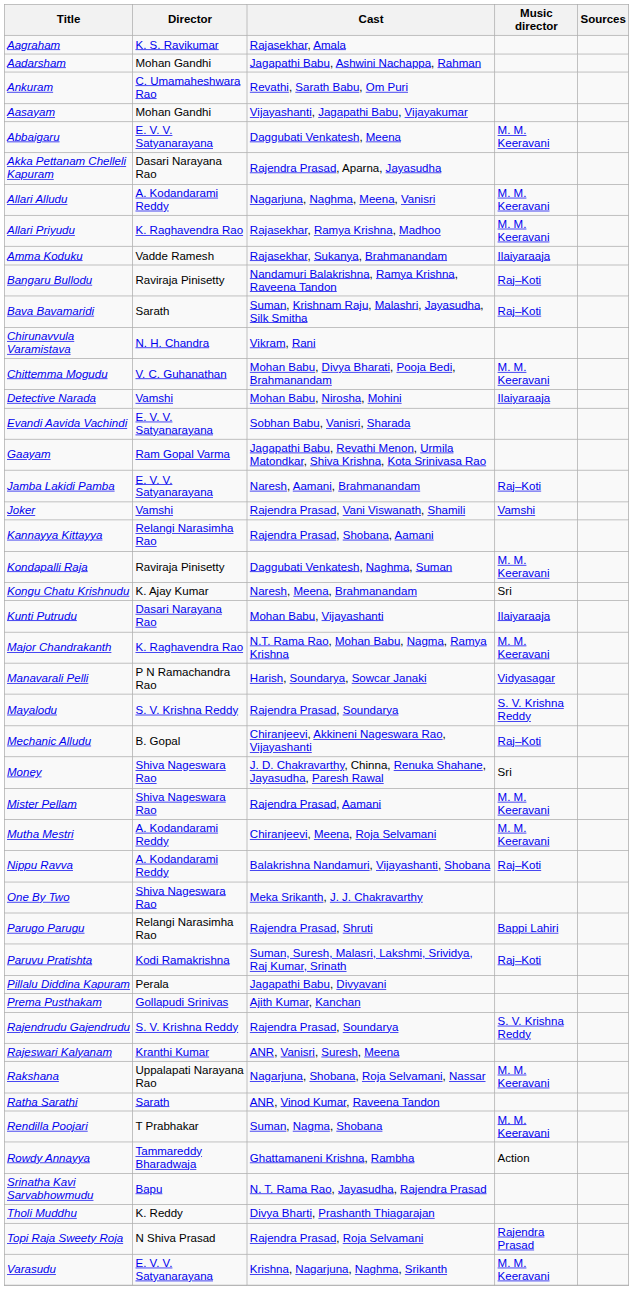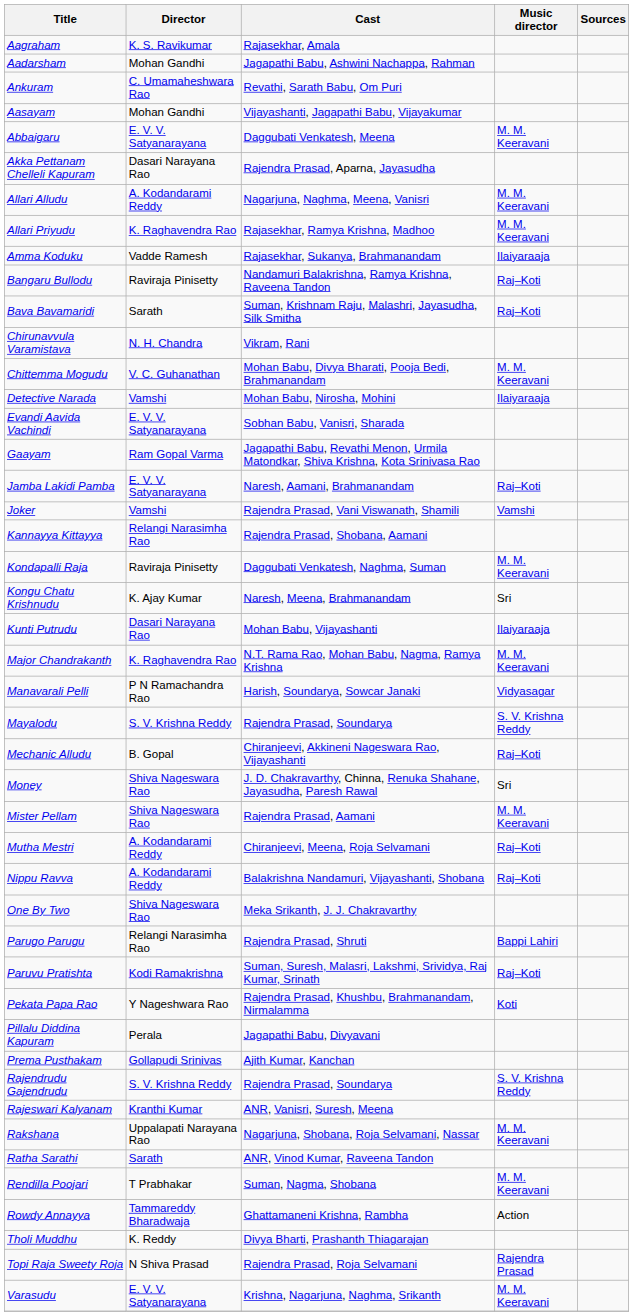 <table class="wikitable">
 <tr>
 <th>Title</th>
 <th>Director</th>
 <th>Cast</th>
 <th>Music director</th>
 <th>Sources</th>
 </tr>
 <tr>
 <td><em><a href='#'>Aagraham</a></em></td>
 <td><a href='#'>K. S. Ravikumar</a></td>
 <td><a href='#'>Rajasekhar</a>, <a href='#'>Amala</a></td>
 <td></td>
 <td></td>
 </tr>
 <tr>
 <td><em><a href='#'>Aadarsham</a></em></td>
 <td>Mohan Gandhi</td>
 <td><a href='#'>Jagapathi Babu</a>, <a href='#'>Ashwini Nachappa</a>, <a href='#'>Rahman</a></td>
 <td></td>
 <td></td>
 </tr>
 <tr>
 <td><em><a href='#'>Ankuram</a></em></td>
 <td><a href='#'>C. Umamaheshwara Rao</a></td>
 <td><a href='#'>Revathi</a>, <a href='#'>Sarath Babu</a>, <a href='#'>Om Puri</a></td>
 <td></td>
 <td></td>
 </tr>
 <tr>
 <td><em><a href='#'>Aasayam</a></em></td>
 <td>Mohan Gandhi</td>
 <td><a href='#'>Vijayashanti</a>, <a href='#'>Jagapathi Babu</a>, <a href='#'>Vijayakumar</a></td>
 <td></td>
 <td></td>
 </tr>
 <tr>
 <td><em><a href='#'>Abbaigaru</a></em></td>
 <td><a href='#'>E. V. V. Satyanarayana</a></td>
 <td><a href='#'>Daggubati Venkatesh</a>, <a href='#'>Meena</a></td>
 <td><a href='#'>M. M. Keeravani</a></td>
 <td></td>
 </tr>
 <tr>
 <td><em><a href='#'>Akka Pettanam Chelleli Kapuram</a></em></td>
 <td>Dasari Narayana Rao</td>
 <td><a href='#'>Rajendra Prasad</a>, Aparna, <a href='#'>Jayasudha</a></td>
 <td></td>
 <td></td>
 </tr>
 <tr>
 <td><em><a href='#'>Allari Alludu</a></em></td>
 <td><a href='#'>A. Kodandarami Reddy</a></td>
 <td><a href='#'>Nagarjuna</a>, <a href='#'>Naghma</a>, <a href='#'>Meena</a>, <a href='#'>Vanisri</a></td>
 <td><a href='#'>M. M. Keeravani</a></td>
 <td></td>
 </tr>
 <tr>
 <td><em><a href='#'>Allari Priyudu</a></em></td>
 <td><a href='#'>K. Raghavendra Rao</a></td>
 <td><a href='#'>Rajasekhar</a>, <a href='#'>Ramya Krishna</a>, <a href='#'>Madhoo</a></td>
 <td><a href='#'>M. M. Keeravani</a></td>
 <td></td>
 </tr>
 <tr>
 <td><em><a href='#'>Amma Koduku</a></em></td>
 <td>Vadde Ramesh</td>
 <td><a href='#'>Rajasekhar</a>, <a href='#'>Sukanya</a>, <a href='#'>Brahmanandam</a></td>
 <td><a href='#'>Ilaiyaraaja</a></td>
 <td></td>
 </tr>
 <tr>
 <td><em><a href='#'>Bangaru Bullodu</a></em></td>
 <td>Raviraja Pinisetty</td>
 <td><a href='#'>Nandamuri Balakrishna</a>, <a href='#'>Ramya Krishna</a>, <a href='#'>Raveena Tandon</a></td>
 <td><a href='#'>Raj–Koti</a></td>
 <td></td>
 </tr>
 <tr>
 <td><em><a href='#'>Bava Bavamaridi</a></em></td>
 <td>Sarath</td>
 <td><a href='#'>Suman</a>, <a href='#'>Krishnam Raju</a>, <a href='#'>Malashri</a>, <a href='#'>Jayasudha</a>,  <a href='#'>Silk Smitha</a></td>
 <td><a href='#'>Raj–Koti</a></td>
 <td></td>
 </tr>
 <tr>
 <td><em><a href='#'>Chirunavvula Varamistava</a></em></td>
 <td><a href='#'>N. H. Chandra</a></td>
 <td><a href='#'>Vikram</a>, <a href='#'>Rani</a></td>
 <td></td>
 <td></td>
 </tr>
 <tr>
 <td><em><a href='#'>Chittemma Mogudu</a></em></td>
 <td><a href='#'>V. C. Guhanathan</a></td>
 <td><a href='#'>Mohan Babu</a>, <a href='#'>Divya Bharati</a>, <a href='#'>Pooja Bedi</a>, <a href='#'>Brahmanandam</a></td>
 <td><a href='#'>M. M. Keeravani</a></td>
 <td></td>
 </tr>
 <tr>
 <td><em><a href='#'>Detective Narada</a></em></td>
 <td><a href='#'>Vamshi</a></td>
 <td><a href='#'>Mohan Babu</a>, <a href='#'>Nirosha</a>, <a href='#'>Mohini</a></td>
 <td><a href='#'>Ilaiyaraaja</a></td>
 <td></td>
 </tr>
 <tr>
 <td><em><a href='#'>Evandi Aavida Vachindi</a></em></td>
 <td><a href='#'>E. V. V. Satyanarayana</a></td>
 <td><a href='#'>Sobhan Babu</a>, <a href='#'>Vanisri</a>, <a href='#'>Sharada</a></td>
 <td></td>
 <td></td>
 </tr>
 <tr>
 <td><em><a href='#'>Gaayam</a></em></td>
 <td><a href='#'>Ram Gopal Varma</a></td>
 <td><a href='#'>Jagapathi Babu</a>, <a href='#'>Revathi Menon</a>, <a href='#'>Urmila Matondkar</a>, <a href='#'>Shiva Krishna</a>, <a href='#'>Kota Srinivasa Rao</a></td>
 <td></td>
 <td></td>
 </tr>
 <tr>
 <td><em><a href='#'>Jamba Lakidi Pamba</a></em></td>
 <td><a href='#'>E. V. V. Satyanarayana</a></td>
 <td><a href='#'>Naresh</a>, <a href='#'>Aamani</a>, <a href='#'>Brahmanandam</a></td>
 <td><a href='#'>Raj–Koti</a></td>
 <td></td>
 </tr>
 <tr>
 <td><em><a href='#'>Joker</a></em></td>
 <td><a href='#'>Vamshi</a></td>
 <td><a href='#'>Rajendra Prasad</a>, <a href='#'>Vani Viswanath</a>, <a href='#'>Shamili</a></td>
 <td><a href='#'>Vamshi</a></td>
 <td></td>
 </tr>
 <tr>
 <td><em><a href='#'>Kannayya Kittayya</a></em></td>
 <td><a href='#'>Relangi Narasimha Rao</a></td>
 <td><a href='#'>Rajendra Prasad</a>, <a href='#'>Shobana</a>, <a href='#'>Aamani</a></td>
 <td></td>
 <td></td>
 </tr>
 <tr>
 <td><em><a href='#'>Kondapalli Raja</a></em></td>
 <td>Raviraja Pinisetty</td>
 <td><a href='#'>Daggubati Venkatesh</a>, <a href='#'>Naghma</a>, <a href='#'>Suman</a></td>
 <td><a href='#'>M. M. Keeravani</a></td>
 <td></td>
 </tr>
 <tr>
 <td><em><a href='#'>Kongu Chatu Krishnudu</a></em></td>
 <td>K. Ajay Kumar</td>
 <td><a href='#'>Naresh</a>, <a href='#'>Meena</a>, <a href='#'>Brahmanandam</a></td>
 <td>Sri</td>
 <td></td>
 </tr>
 <tr>
 <td><em><a href='#'>Kunti Putrudu</a></em></td>
 <td><a href='#'>Dasari Narayana Rao</a></td>
 <td><a href='#'>Mohan Babu</a>, <a href='#'>Vijayashanti</a></td>
 <td><a href='#'>Ilaiyaraaja</a></td>
 <td></td>
 </tr>
 <tr>
 <td><em><a href='#'>Major Chandrakanth</a></em></td>
 <td><a href='#'>K. Raghavendra Rao</a></td>
 <td><a href='#'>N.T. Rama Rao</a>, <a href='#'>Mohan Babu</a>, <a href='#'>Nagma</a>, <a href='#'>Ramya Krishna</a></td>
 <td><a href='#'>M. M. Keeravani</a></td>
 <td></td>
 </tr>
 <tr>
 <td><em><a href='#'>Manavarali Pelli</a></em></td>
 <td>P N Ramachandra Rao</td>
 <td><a href='#'>Harish</a>, <a href='#'>Soundarya</a>, <a href='#'>Sowcar Janaki</a></td>
 <td><a href='#'>Vidyasagar</a></td>
 <td></td>
 </tr>
 <tr>
 <td><em><a href='#'>Mayalodu</a></em></td>
 <td><a href='#'>S. V. Krishna Reddy</a></td>
 <td><a href='#'>Rajendra Prasad</a>, <a href='#'>Soundarya</a></td>
 <td><a href='#'>S. V. Krishna Reddy</a></td>
 <td></td>
 </tr>
 <tr>
 <td><em><a href='#'>Mechanic Alludu</a></em></td>
 <td>B. Gopal</td>
 <td><a href='#'>Chiranjeevi</a>, <a href='#'>Akkineni Nageswara Rao</a>, <a href='#'>Vijayashanti</a></td>
 <td><a href='#'>Raj–Koti</a></td>
 <td></td>
 </tr>
 <tr>
 <td><em><a href='#'>Money</a></em></td>
 <td><a href='#'>Shiva Nageswara Rao</a></td>
 <td><a href='#'>J. D. Chakravarthy</a>, Chinna, <a href='#'>Renuka Shahane</a>, <a href='#'>Jayasudha</a>, <a href='#'>Paresh Rawal</a></td>
 <td>Sri</td>
 <td></td>
 </tr>
 <tr>
 <td><em><a href='#'>Mister Pellam</a></em></td>
 <td><a href='#'>Shiva Nageswara Rao</a></td>
 <td><a href='#'>Rajendra Prasad</a>, <a href='#'>Aamani</a></td>
 <td><a href='#'>M. M. Keeravani</a></td>
 <td></td>
 </tr>
 <tr>
 <td><em><a href='#'>Mutha Mestri</a></em></td>
 <td><a href='#'>A. Kodandarami Reddy</a></td>
 <td><a href='#'>Chiranjeevi</a>, <a href='#'>Meena</a>, <a href='#'>Roja Selvamani</a></td>
-<td><a href='#'>M. M. Keeravani</a></td>
+<td><a href='#'>Raj–Koti</a></td>
 <td></td>
 </tr>
 <tr>
 <td><em><a href='#'>Nippu Ravva</a></em></td>
 <td><a href='#'>A. Kodandarami Reddy</a></td>
 <td><a href='#'>Balakrishna Nandamuri</a>, <a href='#'>Vijayashanti</a>, <a href='#'>Shobana</a></td>
 <td><a href='#'>Raj–Koti</a></td>
 <td></td>
 </tr>
 <tr>
 <td><em><a href='#'>One By Two</a></em></td>
 <td><a href='#'>Shiva Nageswara Rao</a></td>
 <td><a href='#'>Meka Srikanth</a>, <a href='#'>J. J. Chakravarthy</a></td>
 <td></td>
 <td></td>
 </tr>
 <tr>
 <td><em><a href='#'>Parugo Parugu</a></em></td>
 <td>Relangi Narasimha Rao</td>
 <td><a href='#'>Rajendra Prasad</a>, <a href='#'>Shruti</a></td>
 <td><a href='#'>Bappi Lahiri</a></td>
 <td></td>
 </tr>
 <tr>
 <td><em><a href='#'>Paruvu Pratishta</a></em></td>
 <td><a href='#'>Kodi Ramakrishna</a></td>
 <td><a href='#'>Suman, Suresh, Malasri, Lakshmi, Srividya, Raj Kumar, Srinath</a></td>
 <td><a href='#'>Raj–Koti</a></td>
+<td></td>
+</tr>
+<tr>
+<td><em><a href='#'>Pekata Papa Rao</a></em></td>
+<td>Y Nageshwara Rao</td>
+<td><a href='#'>Rajendra Prasad</a>, <a href='#'>Khushbu</a>, <a href='#'>Brahmanandam</a>, <a href='#'>Nirmalamma</a></td>
+<td><a href='#'>Koti</a></td>
 <td></td>
 </tr>
 <tr>
 <td><em><a href='#'>Pillalu Diddina Kapuram</a></em></td>
 <td>Perala</td>
 <td><a href='#'>Jagapathi Babu</a>, <a href='#'>Divyavani</a></td>
 <td></td>
 <td></td>
 </tr>
 <tr>
 <td><em><a href='#'>Prema Pusthakam</a></em></td>
 <td><a href='#'>Gollapudi Srinivas</a></td>
 <td><a href='#'>Ajith Kumar</a>, <a href='#'>Kanchan</a></td>
 <td></td>
 <td></td>
 </tr>
 <tr>
 <td><em><a href='#'>Rajendrudu Gajendrudu</a></em></td>
 <td><a href='#'>S. V. Krishna Reddy</a></td>
 <td><a href='#'>Rajendra Prasad</a>, <a href='#'>Soundarya</a></td>
 <td><a href='#'>S. V. Krishna Reddy</a></td>
 <td></td>
 </tr>
 <tr>
 <td><em><a href='#'>Rajeswari Kalyanam</a></em></td>
 <td><a href='#'>Kranthi Kumar</a></td>
 <td><a href='#'>ANR</a>, <a href='#'>Vanisri</a>, <a href='#'>Suresh</a>, <a href='#'>Meena</a></td>
 <td></td>
 <td></td>
 </tr>
 <tr>
 <td><em><a href='#'>Rakshana</a></em></td>
 <td>Uppalapati Narayana Rao</td>
 <td><a href='#'>Nagarjuna</a>, <a href='#'>Shobana</a>, <a href='#'>Roja Selvamani</a>, <a href='#'>Nassar</a></td>
 <td><a href='#'>M. M. Keeravani</a></td>
 <td></td>
 </tr>
 <tr>
 <td><em><a href='#'>Ratha Sarathi</a></em></td>
 <td><a href='#'>Sarath</a></td>
 <td><a href='#'>ANR</a>, <a href='#'>Vinod Kumar</a>, <a href='#'>Raveena Tandon</a></td>
 <td></td>
 <td></td>
 </tr>
 <tr>
 <td><em><a href='#'>Rendilla Poojari</a></em></td>
 <td>T Prabhakar</td>
 <td><a href='#'>Suman</a>, <a href='#'>Nagma</a>, <a href='#'>Shobana</a></td>
 <td><a href='#'>M. M. Keeravani</a></td>
 <td></td>
 </tr>
 <tr>
 <td><em><a href='#'>Rowdy Annayya</a></em></td>
 <td><a href='#'>Tammareddy Bharadwaja</a></td>
 <td><a href='#'>Ghattamaneni Krishna</a>, <a href='#'>Rambha</a></td>
 <td>Action</td>
 <td></td>
 </tr>
 <tr>
-<td><em><a href='#'>Srinatha Kavi Sarvabhowmudu</a></em></td>
-<td><a href='#'>Bapu</a></td>
-<td><a href='#'>N. T. Rama Rao</a>, <a href='#'>Jayasudha</a>, <a href='#'>Rajendra Prasad</a></td>
-<td></td>
-<td></td>
-</tr>
-<tr>
 <td><em><a href='#'>Tholi Muddhu</a></em></td>
 <td>K. Reddy</td>
 <td><a href='#'>Divya Bharti</a>, <a href='#'>Prashanth Thiagarajan</a></td>
 <td></td>
 <td></td>
 </tr>
 <tr>
 <td><em><a href='#'>Topi Raja Sweety Roja</a></em></td>
 <td>N Shiva Prasad</td>
 <td><a href='#'>Rajendra Prasad</a>, <a href='#'>Roja Selvamani</a></td>
 <td><a href='#'>Rajendra Prasad</a></td>
 <td></td>
 </tr>
 <tr>
 <td><em><a href='#'>Varasudu</a></em></td>
 <td><a href='#'>E. V. V. Satyanarayana</a></td>
 <td><a href='#'>Krishna</a>, <a href='#'>Nagarjuna</a>, <a href='#'>Naghma</a>, <a href='#'>Srikanth</a></td>
 <td><a href='#'>M. M. Keeravani</a></td>
 <td></td>
 </tr>
 <tr>
 </tr>
 </table>
